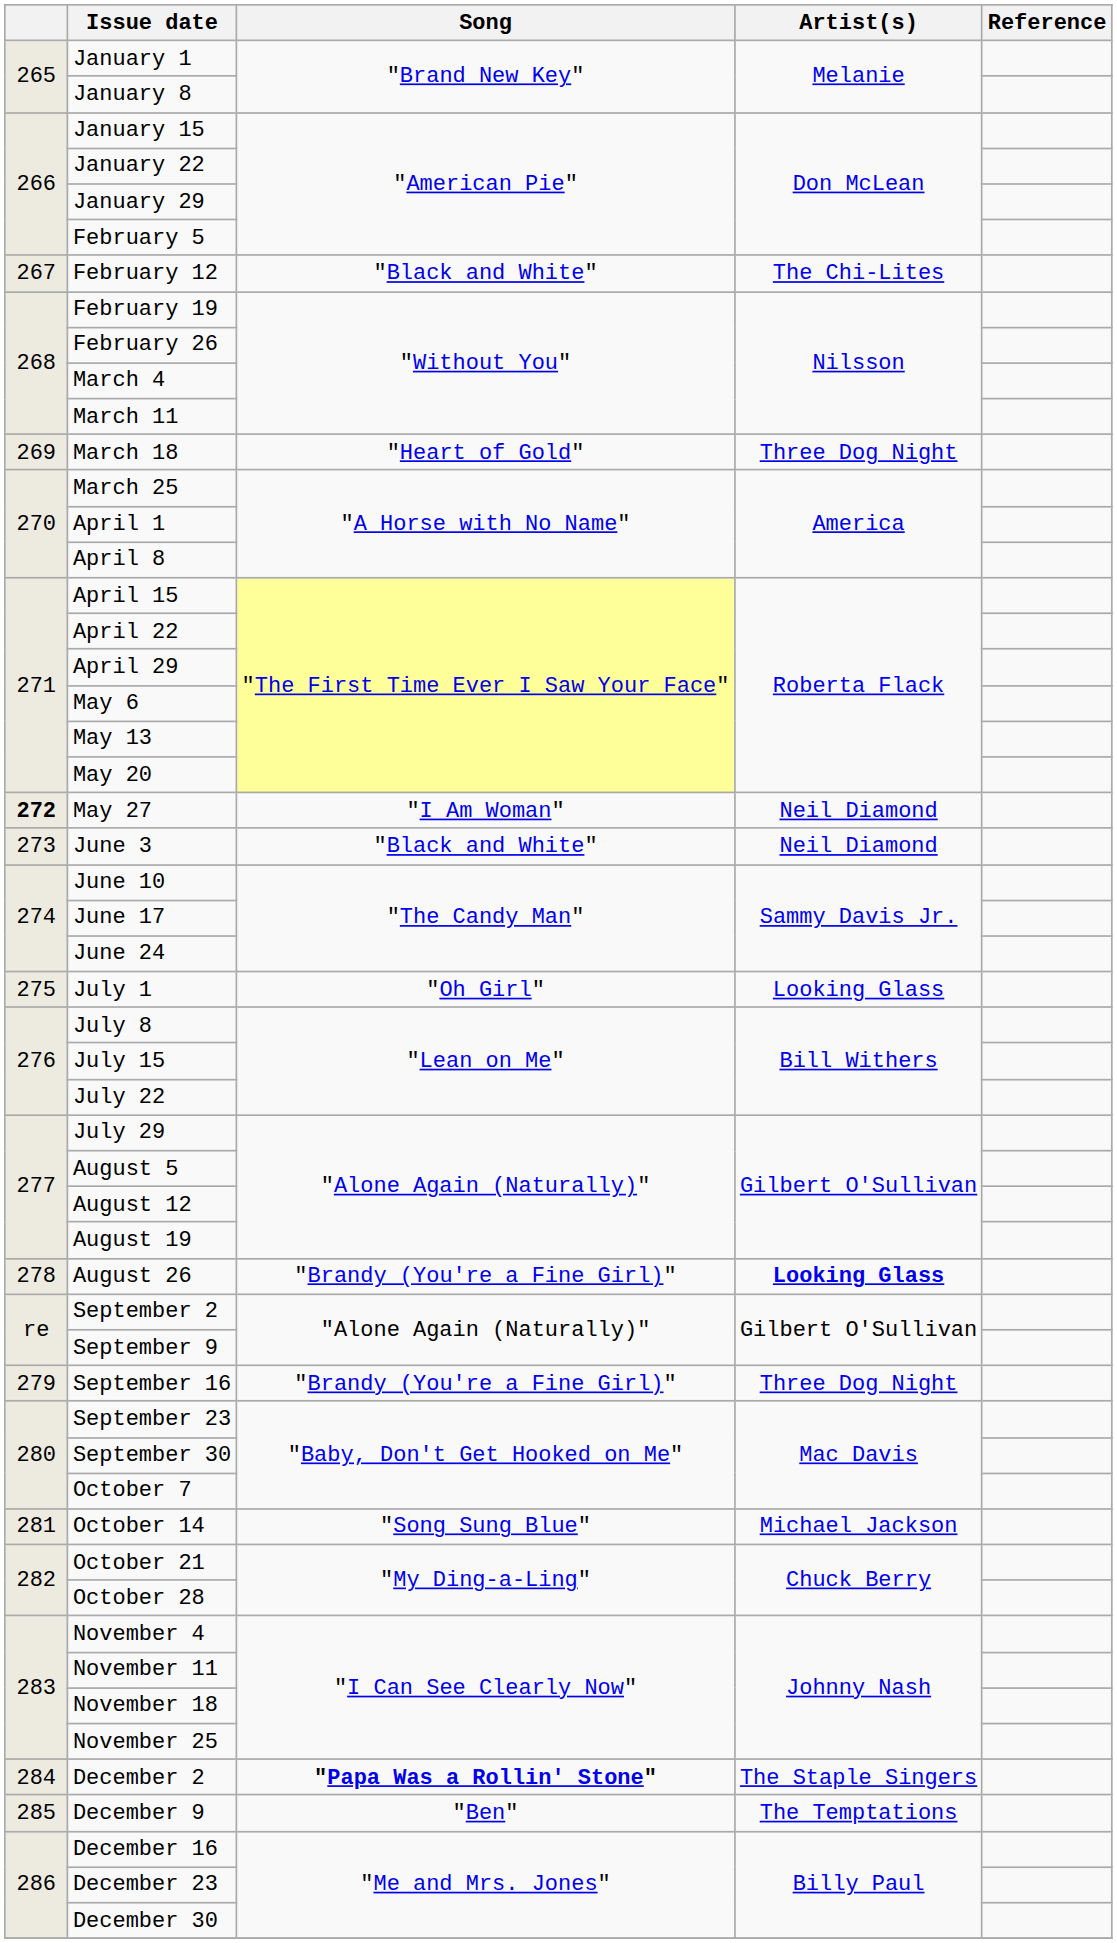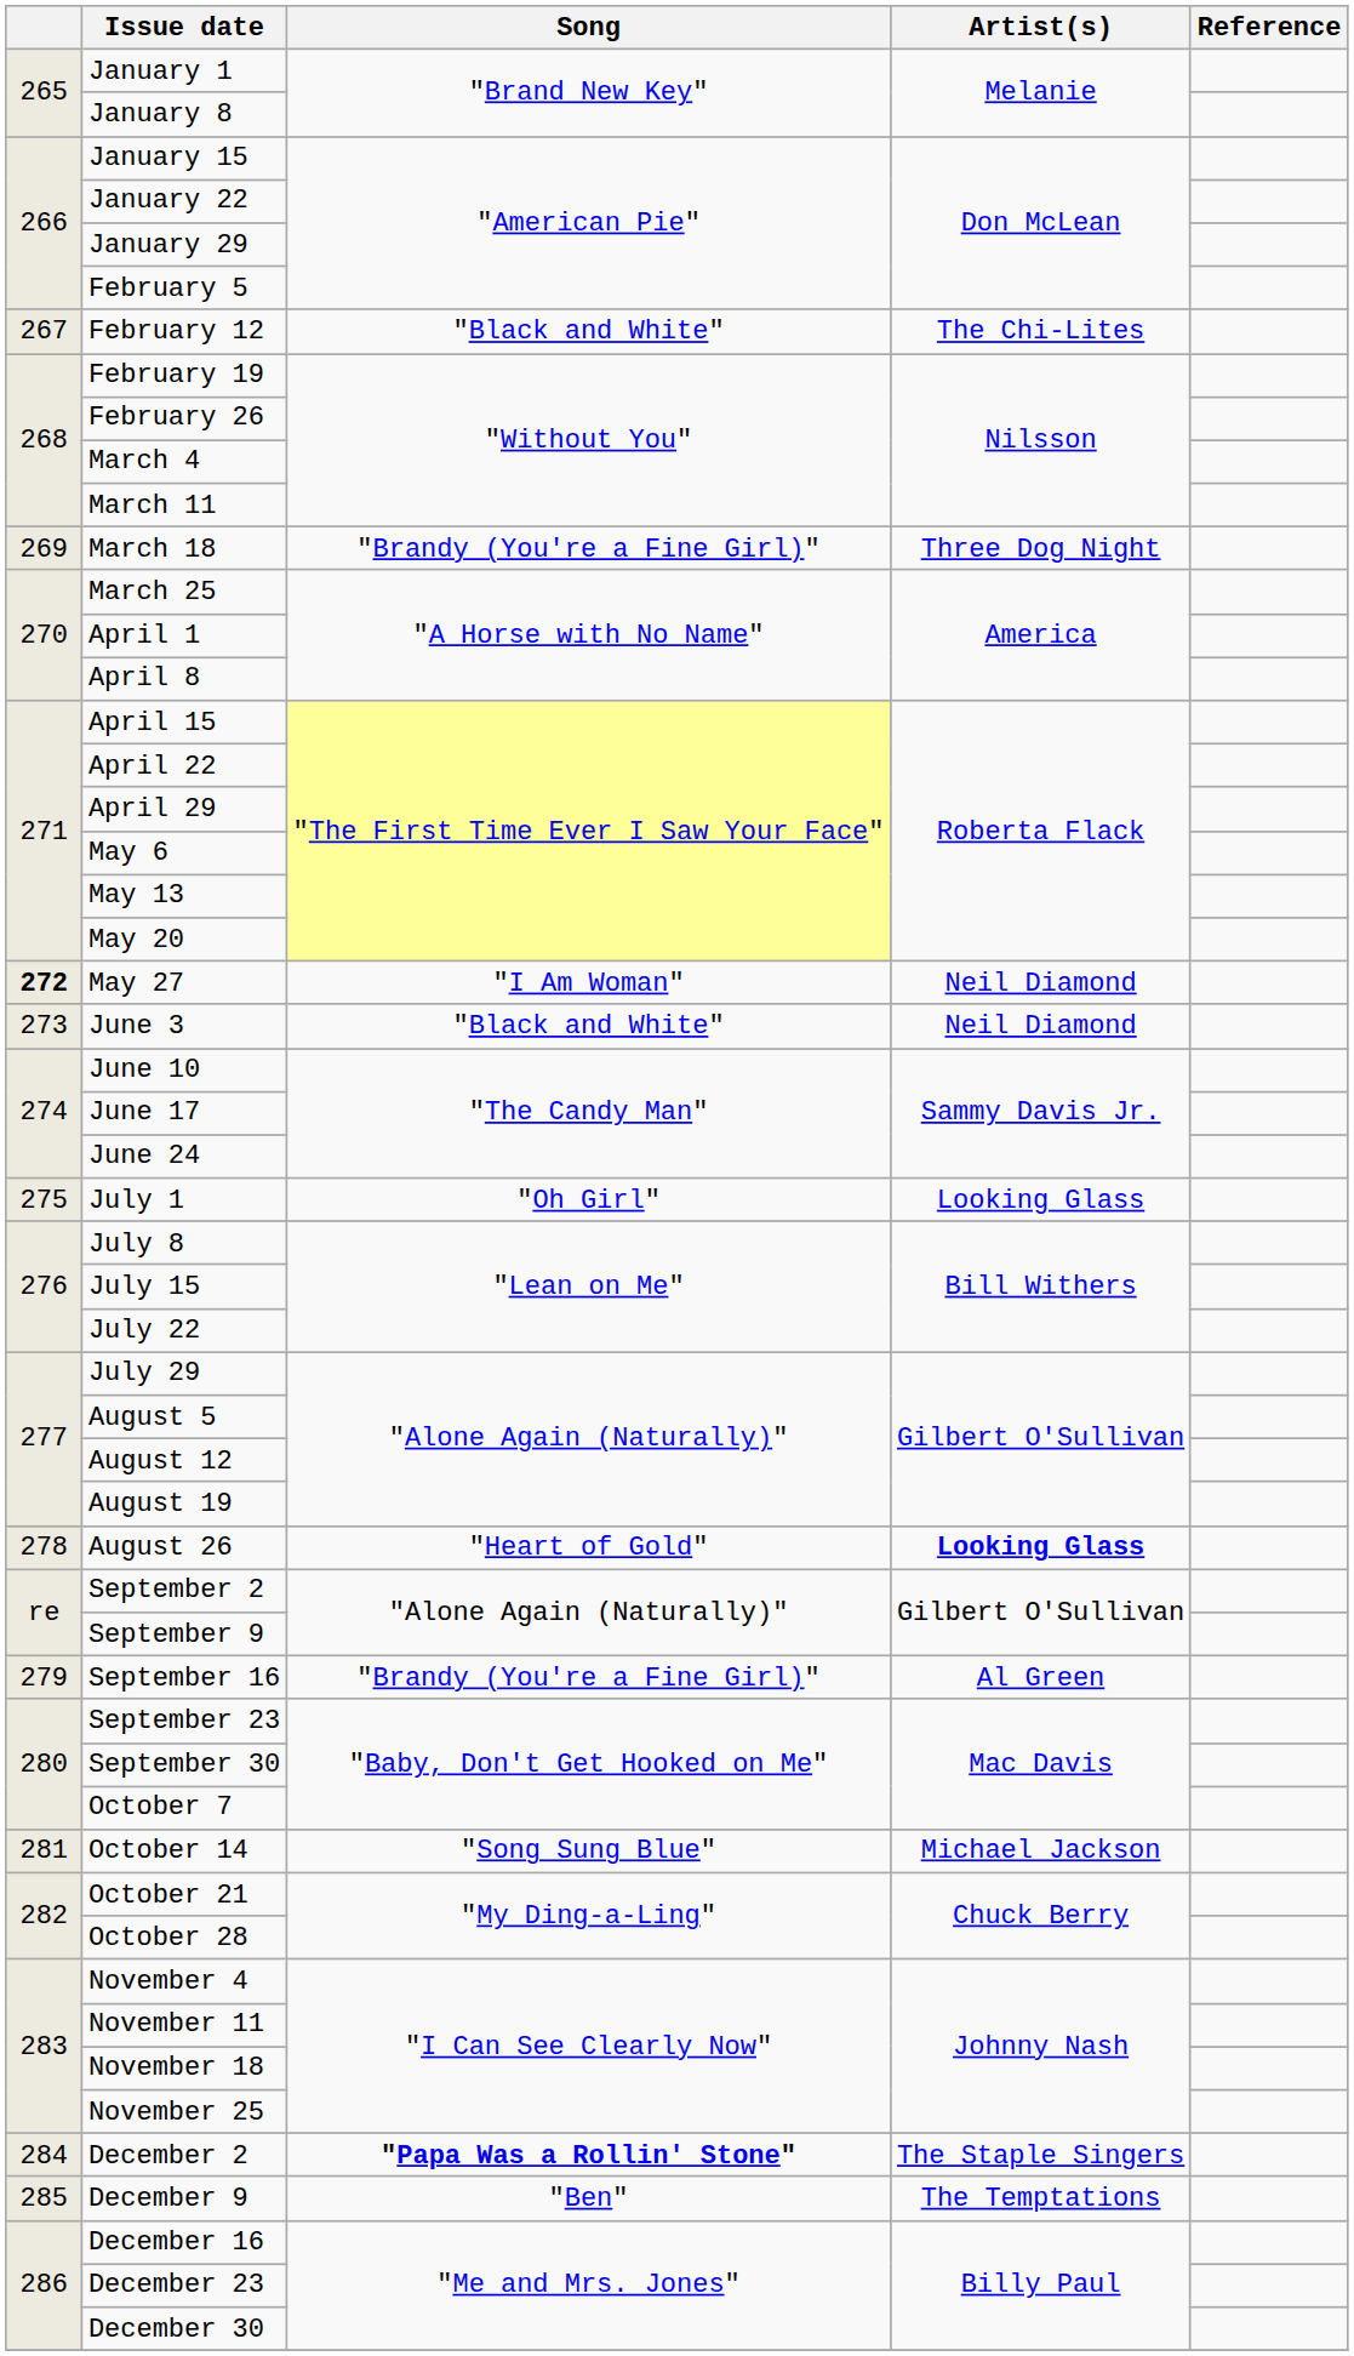 <table class="wikitable">
 <tr>
 <th width=31></th>
 <th>Issue date</th>
 <th>Song</th>
 <th>Artist(s)</th>
 <th>Reference</th>
 </tr>
 <tr>
 <td bgcolor=#EDEAE0 align=center rowspan=2>265</td>
 <td>January 1</td>
 <td align="center" rowspan="2">"<a href='#'>Brand New Key</a>"</td>
 <td align="center" rowspan="2"><a href='#'>Melanie</a></td>
 <td align="center"></td>
 </tr>
 <tr>
 <td>January 8</td>
 <td align="center"></td>
 </tr>
 <tr>
 <td bgcolor=#EDEAE0 align=center rowspan=4>266</td>
 <td>January 15</td>
 <td align="center" rowspan="4">"<a href='#'>American Pie</a>"</td>
 <td align="center" rowspan="4"><a href='#'>Don McLean</a></td>
 <td align="center"></td>
 </tr>
 <tr>
 <td>January 22</td>
 <td align="center"></td>
 </tr>
 <tr>
 <td>January 29</td>
 <td align="center"></td>
 </tr>
 <tr>
 <td>February 5</td>
 <td align="center"></td>
 </tr>
 <tr>
 <td bgcolor=#EDEAE0 align=center rowspan=1>267</td>
 <td>February 12</td>
 <td align="center">"<a href='#'>Black and White</a>"</td>
 <td align="center"><a href='#'>The Chi-Lites</a></td>
 <td align="center"></td>
 </tr>
 <tr>
 <td bgcolor=#EDEAE0 align=center rowspan=4>268</td>
 <td>February 19</td>
 <td align="center" rowspan="4">"<a href='#'>Without You</a>"</td>
 <td align="center" rowspan="4"><a href='#'>Nilsson</a></td>
 <td align="center"></td>
 </tr>
 <tr>
 <td>February 26</td>
 <td align="center"></td>
 </tr>
 <tr>
 <td>March 4</td>
 <td align="center"></td>
 </tr>
 <tr>
 <td>March 11</td>
 <td align="center"></td>
 </tr>
 <tr>
 <td bgcolor=#EDEAE0 align=center rowspan=1>269</td>
 <td>March 18</td>
-<td align="center">"<a href='#'>Heart of Gold</a>"</td>
+<td align="center">"<a href='#'>Brandy (You're a Fine Girl)</a>"</td>
 <td align="center"><a href='#'>Three Dog Night</a></td>
 <td align="center"></td>
 </tr>
 <tr>
 <td bgcolor=#EDEAE0 align=center rowspan=3>270</td>
 <td>March 25</td>
 <td align="center" rowspan="3">"<a href='#'>A Horse with No Name</a>"</td>
 <td align="center" rowspan="3"><a href='#'>America</a></td>
 <td align="center"></td>
 </tr>
 <tr>
 <td>April 1</td>
 <td align="center"></td>
 </tr>
 <tr>
 <td>April 8</td>
 <td align="center"></td>
 </tr>
 <tr>
 <td bgcolor=#EDEAE0 align=center rowspan=6>271</td>
 <td>April 15</td>
 <td bgcolor=#FFFF99 align="center" rowspan="6">"<a href='#'>The First Time Ever I Saw Your Face</a>"</td>
 <td align="center" rowspan="6"><a href='#'>Roberta Flack</a></td>
 <td align="center"></td>
 </tr>
 <tr>
 <td>April 22</td>
 <td align="center"></td>
 </tr>
 <tr>
 <td>April 29</td>
 <td align="center"></td>
 </tr>
 <tr>
 <td>May 6</td>
 <td align="center"></td>
 </tr>
 <tr>
 <td>May 13</td>
 <td align="center"></td>
 </tr>
 <tr>
 <td>May 20</td>
 <td align="center"></td>
 </tr>
 <tr>
 <td bgcolor=#EDEAE0 align=center rowspan=1><strong>272</strong></td>
 <td>May 27</td>
 <td align="center">"<a href='#'>I Am Woman</a>"</td>
 <td align="center"><a href='#'>Neil Diamond</a></td>
 <td align="center"></td>
 </tr>
 <tr>
 <td bgcolor=#EDEAE0 align=center rowspan=1>273</td>
 <td>June 3</td>
 <td align="center">"<a href='#'>Black and White</a>"</td>
 <td align="center"><a href='#'>Neil Diamond</a></td>
 <td align="center"></td>
 </tr>
 <tr>
 <td bgcolor=#EDEAE0 align=center rowspan=3>274</td>
 <td>June 10</td>
 <td align="center" rowspan="3">"<a href='#'>The Candy Man</a>"</td>
 <td align="center" rowspan="3"><a href='#'>Sammy Davis Jr.</a></td>
 <td align="center"></td>
 </tr>
 <tr>
 <td>June 17</td>
 <td align="center"></td>
 </tr>
 <tr>
 <td>June 24</td>
 <td align="center"></td>
 </tr>
 <tr>
 <td bgcolor=#EDEAE0 align=center rowspan=1>275</td>
 <td>July 1</td>
 <td align="center">"<a href='#'>Oh Girl</a>"</td>
 <td align="center"><a href='#'>Looking Glass</a></td>
 <td align="center"></td>
 </tr>
 <tr>
 <td bgcolor=#EDEAE0 align=center rowspan=3>276</td>
 <td>July 8</td>
 <td align="center" rowspan="3">"<a href='#'>Lean on Me</a>"</td>
 <td align="center" rowspan="3"><a href='#'>Bill Withers</a></td>
 <td align="center"></td>
 </tr>
 <tr>
 <td>July 15</td>
 <td align="center"></td>
 </tr>
 <tr>
 <td>July 22</td>
 <td align="center"></td>
 </tr>
 <tr>
 <td bgcolor=#EDEAE0 align=center rowspan=4>277</td>
 <td>July 29</td>
 <td align="center" rowspan="4">"<a href='#'>Alone Again (Naturally)</a>"</td>
 <td align="center" rowspan="4"><a href='#'>Gilbert O'Sullivan</a></td>
 <td align="center"></td>
 </tr>
 <tr>
 <td>August 5</td>
 <td align="center"></td>
 </tr>
 <tr>
 <td>August 12</td>
 <td align="center"></td>
 </tr>
 <tr>
 <td>August 19</td>
 <td align="center"></td>
 </tr>
 <tr>
 <td bgcolor=#EDEAE0 align=center rowspan=1>278</td>
 <td>August 26</td>
-<td align="center">"<a href='#'>Brandy (You're a Fine Girl)</a>"</td>
+<td align="center">"<a href='#'>Heart of Gold</a>"</td>
 <td align="center"><strong><a href='#'>Looking Glass</a></strong></td>
 <td align="center"></td>
 </tr>
 <tr>
 <td bgcolor=#EDEAE0 align=center rowspan=2>re</td>
 <td>September 2</td>
 <td align="center" rowspan="2">"Alone Again (Naturally)"</td>
 <td align="center" rowspan="2">Gilbert O'Sullivan</td>
 <td align="center"></td>
 </tr>
 <tr>
 <td>September 9</td>
 <td align="center"></td>
 </tr>
 <tr>
 <td bgcolor=#EDEAE0 align=center rowspan=1>279</td>
 <td>September 16</td>
 <td align="center">"<a href='#'>Brandy (You're a Fine Girl)</a>"</td>
-<td align="center"><a href='#'>Three Dog Night</a></td>
+<td align="center"><a href='#'>Al Green</a></td>
 <td align="center"></td>
 </tr>
 <tr>
 <td bgcolor=#EDEAE0 align=center rowspan=3>280</td>
 <td>September 23</td>
 <td align="center" rowspan="3">"<a href='#'>Baby, Don't Get Hooked on Me</a>"</td>
 <td align="center" rowspan="3"><a href='#'>Mac Davis</a></td>
 <td align="center"></td>
 </tr>
 <tr>
 <td>September 30</td>
 <td align="center"></td>
 </tr>
 <tr>
 <td>October 7</td>
 <td align="center"></td>
 </tr>
 <tr>
 <td bgcolor=#EDEAE0 align=center rowspan=1>281</td>
 <td>October 14</td>
 <td align="center">"<a href='#'>Song Sung Blue</a>"</td>
 <td align="center"><a href='#'>Michael Jackson</a></td>
 <td align="center"></td>
 </tr>
 <tr>
 <td bgcolor=#EDEAE0 align=center rowspan=2>282</td>
 <td>October 21</td>
 <td align="center" rowspan="2">"<a href='#'>My Ding-a-Ling</a>"</td>
 <td align="center" rowspan="2"><a href='#'>Chuck Berry</a></td>
 <td align="center"></td>
 </tr>
 <tr>
 <td>October 28</td>
 <td align="center"></td>
 </tr>
 <tr>
 <td bgcolor=#EDEAE0 align=center rowspan=4>283</td>
 <td>November 4</td>
 <td align="center" rowspan="4">"<a href='#'>I Can See Clearly Now</a>"</td>
 <td align="center" rowspan="4"><a href='#'>Johnny Nash</a></td>
 <td align="center"></td>
 </tr>
 <tr>
 <td>November 11</td>
 <td align="center"></td>
 </tr>
 <tr>
 <td>November 18</td>
 <td align="center"></td>
 </tr>
 <tr>
 <td>November 25</td>
 <td align="center"></td>
 </tr>
 <tr>
 <td bgcolor=#EDEAE0 align=center rowspan=1>284</td>
 <td>December 2</td>
 <td align="center"><strong>"<a href='#'>Papa Was a Rollin' Stone</a>"</strong></td>
 <td align="center"><a href='#'>The Staple Singers</a></td>
 <td align="center"></td>
 </tr>
 <tr>
 <td bgcolor=#EDEAE0 align=center rowspan=1>285</td>
 <td>December 9</td>
 <td align="center">"<a href='#'>Ben</a>"</td>
 <td align="center"><a href='#'>The Temptations</a></td>
 <td align="center"></td>
 </tr>
 <tr>
 <td bgcolor=#EDEAE0 align=center rowspan=3>286</td>
 <td>December 16</td>
 <td align="center" rowspan="3">"<a href='#'>Me and Mrs. Jones</a>"</td>
 <td align="center" rowspan="3"><a href='#'>Billy Paul</a></td>
 <td align="center"></td>
 </tr>
 <tr>
 <td>December 23</td>
 <td align="center"></td>
 </tr>
 <tr>
 <td>December 30</td>
 <td align="center"></td>
 </tr>
 <tr>
 </tr>
 </table>
